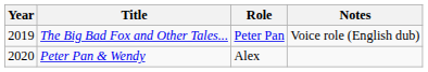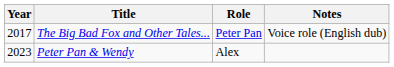 <table class="wikitable">
 <tr>
 <th>Year</th>
 <th>Title</th>
 <th>Role</th>
 <th>Notes</th>
 </tr>
 <tr>
-<td>2019</td>
+<td>2017</td>
 <td><em><a href='#'>The Big Bad Fox and Other Tales...</a></em></td>
 <td><a href='#'>Peter Pan</a></td>
 <td>Voice role (English dub)</td>
 </tr>
 <tr>
-<td>2020</td>
+<td>2023</td>
 <td><em><a href='#'>Peter Pan & Wendy</a></em></td>
 <td>Alex</td>
 <td></td>
 </tr>
 </table>
